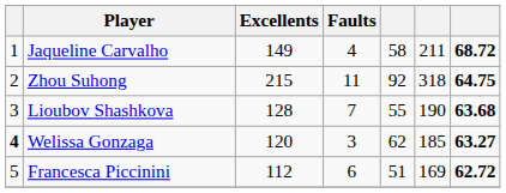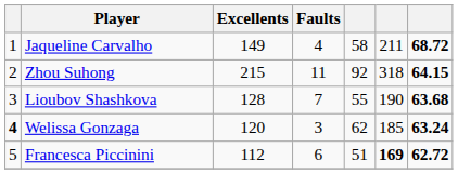 <table class="wikitable sortable" style=font-size:90%>
 <tr>
 <th></th>
 <th width=160>Player</th>
 <th width=20>Excellents</th>
 <th width=20>Faults</th>
 <th width=20></th>
 <th width=20></th>
 <th width=20></th>
 </tr>
 <tr>
 <td align=center>1</td>
 <td> <a href='#'>Jaqueline Carvalho</a></td>
 <td align=center>149</td>
 <td align=center>4</td>
 <td align=center>58</td>
 <td align=center>211</td>
 <td align=center><strong>68.72</strong></td>
 </tr>
 <tr>
 <td align=center>2</td>
 <td> <a href='#'>Zhou Suhong</a></td>
 <td align=center>215</td>
 <td align=center>11</td>
 <td align=center>92</td>
 <td align=center>318</td>
-<td align=center><strong>64.75</strong></td>
+<td align=center><strong>64.15</strong></td>
 </tr>
 <tr>
 <td align=center>3</td>
 <td> <a href='#'>Lioubov Shashkova</a></td>
 <td align=center>128</td>
 <td align=center>7</td>
 <td align=center>55</td>
 <td align=center>190</td>
 <td align=center><strong>63.68</strong></td>
 </tr>
 <tr>
 <td align=center><strong>4</strong></td>
 <td> <a href='#'>Welissa Gonzaga</a></td>
 <td align=center>120</td>
 <td align=center>3</td>
 <td align=center>62</td>
 <td align=center>185</td>
-<td align=center><strong>63.27</strong></td>
+<td align=center><strong>63.24</strong></td>
 </tr>
 <tr>
 <td align=center>5</td>
 <td> <a href='#'>Francesca Piccinini</a></td>
 <td align=center>112</td>
 <td align=center>6</td>
 <td align=center>51</td>
-<td align=center>169</td>
+<td align=center><strong>169</strong></td>
 <td align=center><strong>62.72</strong></td>
 </tr>
 <tr>
 </tr>
 </table>
